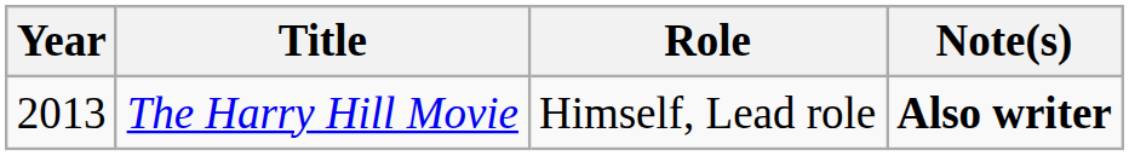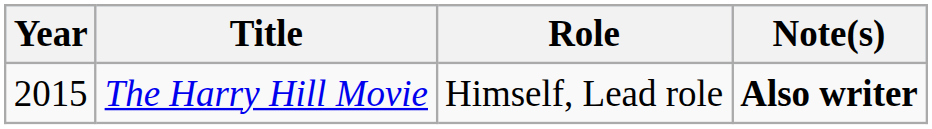 <table class="wikitable">
 <tr style="background:#b0c4de; text-align:center;">
 <th>Year</th>
 <th>Title</th>
 <th>Role</th>
 <th>Note(s)</th>
 </tr>
 <tr>
-<td>2013</td>
+<td>2015</td>
 <td><em><a href='#'>The Harry Hill Movie</a></em></td>
 <td>Himself, Lead role</td>
 <td><strong>Also writer</strong></td>
 </tr>
 </table>
